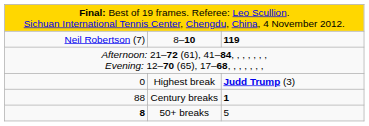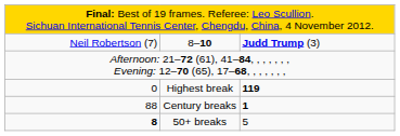 <table class="wikitable" style="font-size: 90%; margin: 1em auto 1em auto;">
 <tr>
 <td colspan = "3" align="center" bgcolor="#ffd700"><strong>Final:</strong> Best of 19 frames. Referee: <a href='#'>Leo Scullion</a>.<br><a href='#'>Sichuan International Tennis Center</a>, <a href='#'>Chengdu</a>, <a href='#'>China</a>, 4 November 2012.</td>
 </tr>
 <tr>
 <td width = "200" align="right"><a href='#'>Neil Robertson</a> (7)<br></td>
 <td width = "100" align="center">8–<strong>10</strong></td>
-<td><strong>119</strong></td>
+<td width = "200"><strong><a href='#'>Judd Trump</a></strong> (3)<br></td>
 </tr>
 <tr>
 <td colspan = "3" align="center" style="font-size: 100%"><em>Afternoon:</em> 21–<strong>72</strong> (61), 41–<strong>84</strong>, , , , , , ,  <br><em>Evening:</em> 12–<strong>70</strong> (65), 17–<strong>68</strong>, , , , , , , </td>
 </tr>
 <tr>
 <td align="right">0</td>
 <td align="center">Highest break</td>
-<td width = "200"><strong><a href='#'>Judd Trump</a></strong> (3)<br></td>
+<td><strong>119</strong></td>
 </tr>
 <tr>
 <td align="right">88</td>
 <td align="center">Century breaks</td>
 <td><strong>1</strong></td>
 </tr>
 <tr>
 <td align="right"><strong>8</strong></td>
 <td align="center">50+ breaks</td>
 <td>5</td>
 </tr>
 </table>
